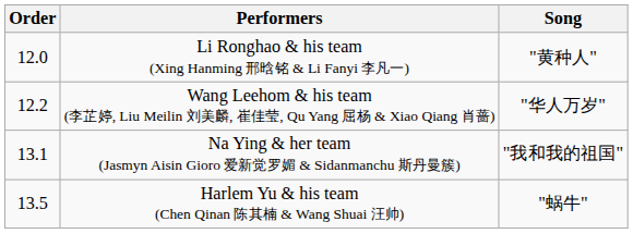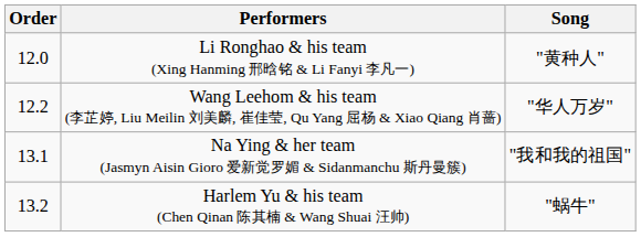 <table class="wikitable" style="text-align:center;">
 <tr>
 <th>Order</th>
 <th>Performers</th>
 <th>Song</th>
 </tr>
 <tr>
 <td>12.0</td>
 <td>Li Ronghao & his team<br><small>(Xing Hanming 邢晗铭 & Li Fanyi 李凡一)</small></td>
 <td>"黄种人"</td>
 </tr>
 <tr>
 <td>12.2</td>
 <td>Wang Leehom & his team<br><small>(李芷婷, Liu Meilin 刘美麟, 崔佳莹, Qu Yang 屈杨 & Xiao Qiang 肖蔷)</small></td>
 <td>"华人万岁"</td>
 </tr>
 <tr>
 <td>13.1</td>
 <td>Na Ying & her team<br><small>(Jasmyn Aisin Gioro 爱新觉罗媚 & Sidanmanchu 斯丹曼簇)</small></td>
 <td>"我和我的祖国"</td>
 </tr>
 <tr>
-<td>13.5</td>
+<td>13.2</td>
 <td>Harlem Yu & his team<br><small>(Chen Qinan 陈其楠 & Wang Shuai 汪帅)</small></td>
 <td>"蜗牛"</td>
 </tr>
 </table>
